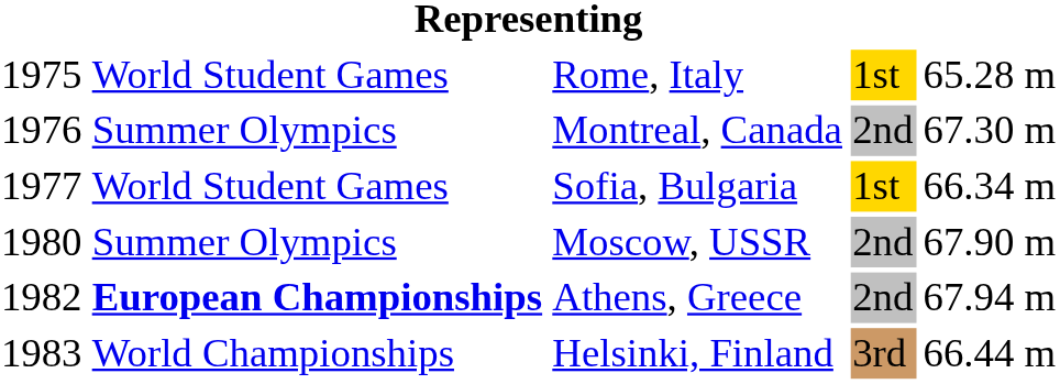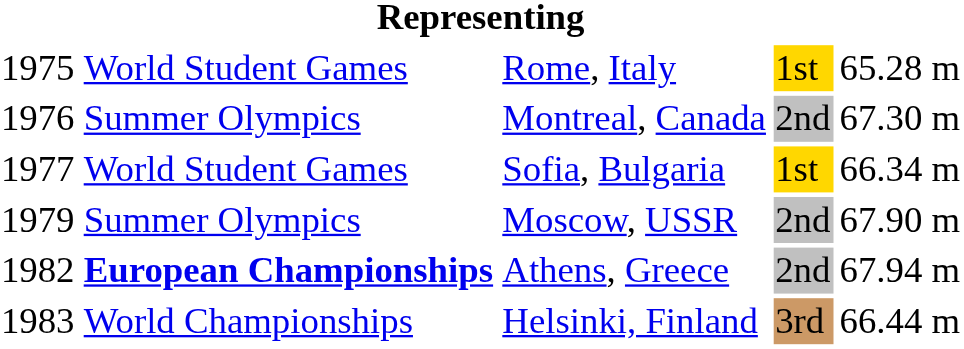 <table>
 <tr>
 <th colspan="5">Representing </th>
 </tr>
 <tr>
 <td>1975</td>
 <td><a href='#'>World Student Games</a></td>
 <td><a href='#'>Rome</a>, <a href='#'>Italy</a></td>
 <td bgcolor="gold">1st</td>
 <td>65.28 m</td>
 </tr>
 <tr>
 <td>1976</td>
 <td><a href='#'>Summer Olympics</a></td>
 <td><a href='#'>Montreal</a>, <a href='#'>Canada</a></td>
 <td bgcolor="silver">2nd</td>
 <td>67.30 m</td>
 </tr>
 <tr>
 <td>1977</td>
 <td><a href='#'>World Student Games</a></td>
 <td><a href='#'>Sofia</a>, <a href='#'>Bulgaria</a></td>
 <td bgcolor="gold">1st</td>
 <td>66.34 m</td>
 </tr>
 <tr>
-<td>1980</td>
+<td>1979</td>
 <td><a href='#'>Summer Olympics</a></td>
 <td><a href='#'>Moscow</a>, <a href='#'>USSR</a></td>
 <td bgcolor="silver">2nd</td>
 <td>67.90 m</td>
 </tr>
 <tr>
 <td>1982</td>
 <td><strong><a href='#'>European Championships</a></strong></td>
 <td><a href='#'>Athens</a>, <a href='#'>Greece</a></td>
 <td bgcolor="silver">2nd</td>
 <td>67.94 m</td>
 </tr>
 <tr>
 <td>1983</td>
 <td><a href='#'>World Championships</a></td>
 <td><a href='#'>Helsinki, Finland</a></td>
 <td bgcolor="CC9966">3rd</td>
 <td>66.44 m</td>
 </tr>
 </table>
